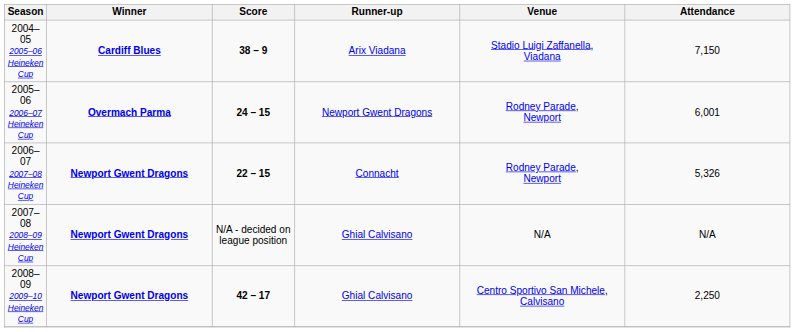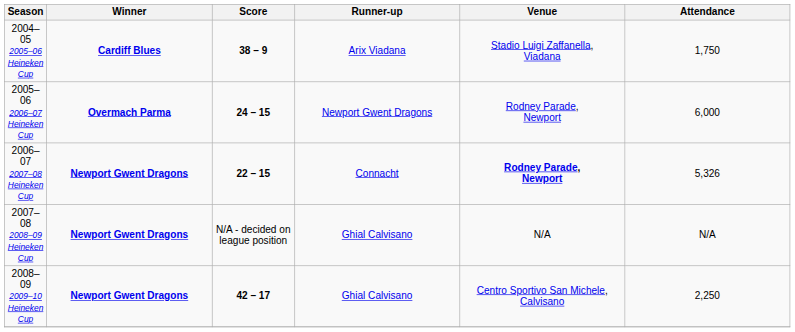 <table class="wikitable sortable" style="text-align: center;">
 <tr>
 <th width=5%>Season</th>
 <th width=20%>Winner</th>
 <th width=10%>Score</th>
 <th width=20%>Runner-up</th>
 <th width=20%>Venue</th>
 <th width=20%>Attendance</th>
 </tr>
 <tr>
 <td>2004–05<br><small><em><a href='#'>2005–06 Heineken Cup</a></em></small></td>
 <td> <strong><a href='#'>Cardiff Blues</a></strong></td>
 <td><strong>38 – 9</strong><br></td>
 <td> <a href='#'>Arix Viadana</a></td>
 <td><a href='#'>Stadio Luigi Zaffanella</a>,<br><a href='#'>Viadana</a></td>
-<td>7,150</td>
+<td>1,750</td>
 </tr>
 <tr>
 <td>2005–06<br><small><em><a href='#'>2006–07 Heineken Cup</a></em></small></td>
 <td> <strong><a href='#'>Overmach Parma</a></strong></td>
 <td><strong>24 – 15</strong><br></td>
 <td> <a href='#'>Newport Gwent Dragons</a></td>
 <td><a href='#'>Rodney Parade</a>,<br><a href='#'>Newport</a></td>
-<td>6,001</td>
+<td>6,000</td>
 </tr>
 <tr>
 <td>2006–07<br><small><em><a href='#'>2007–08 Heineken Cup</a></em></small></td>
 <td> <strong><a href='#'>Newport Gwent Dragons</a></strong></td>
 <td><strong>22 – 15</strong><br></td>
 <td> <a href='#'>Connacht</a></td>
-<td><a href='#'>Rodney Parade</a>,<br><a href='#'>Newport</a></td>
+<td><strong><a href='#'>Rodney Parade</a>,<br><a href='#'>Newport</a></strong></td>
 <td>5,326</td>
 </tr>
 <tr>
 <td>2007–08<br><small><em><a href='#'>2008–09 Heineken Cup</a></em></small></td>
 <td> <strong><a href='#'>Newport Gwent Dragons</a></strong></td>
 <td>N/A - decided on league position<br></td>
 <td> <a href='#'>Ghial Calvisano</a></td>
 <td>N/A</td>
 <td>N/A</td>
 </tr>
 <tr>
 <td>2008–09<br><small><em><a href='#'>2009–10 Heineken Cup</a></em></small></td>
 <td> <strong><a href='#'>Newport Gwent Dragons</a></strong></td>
 <td><strong>42 – 17</strong><br></td>
 <td> <a href='#'>Ghial Calvisano</a></td>
 <td><a href='#'>Centro Sportivo San Michele</a>,<br><a href='#'>Calvisano</a></td>
 <td>2,250</td>
 </tr>
 <tr>
 </tr>
 </table>
